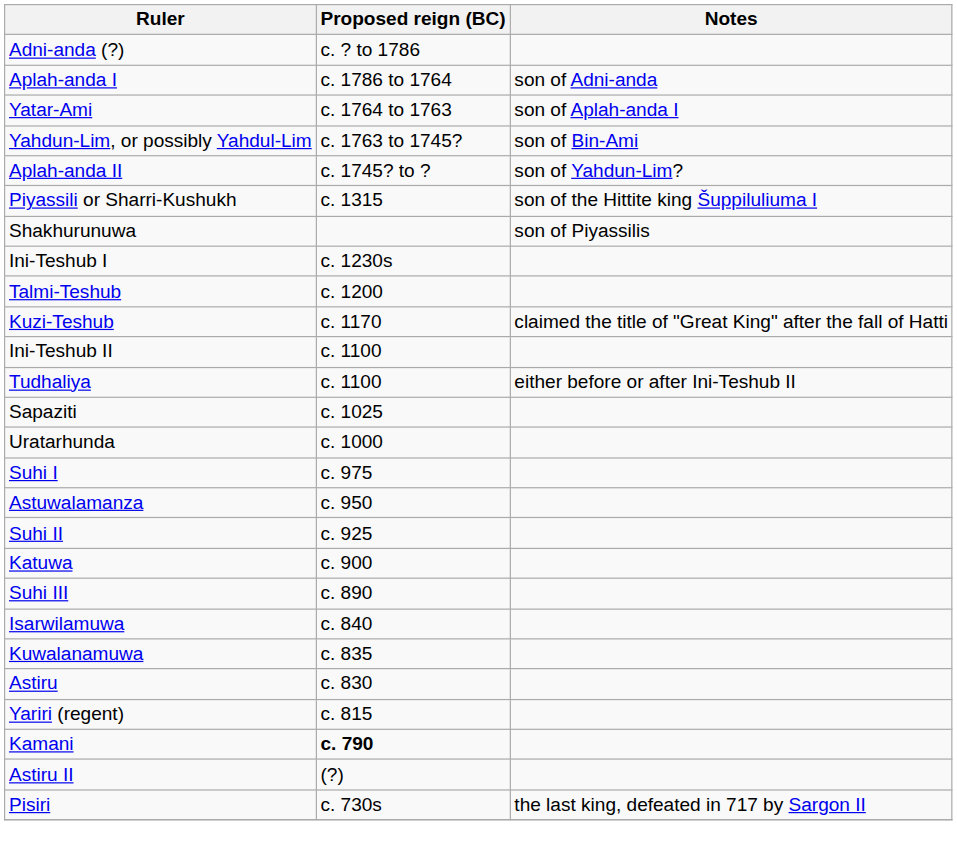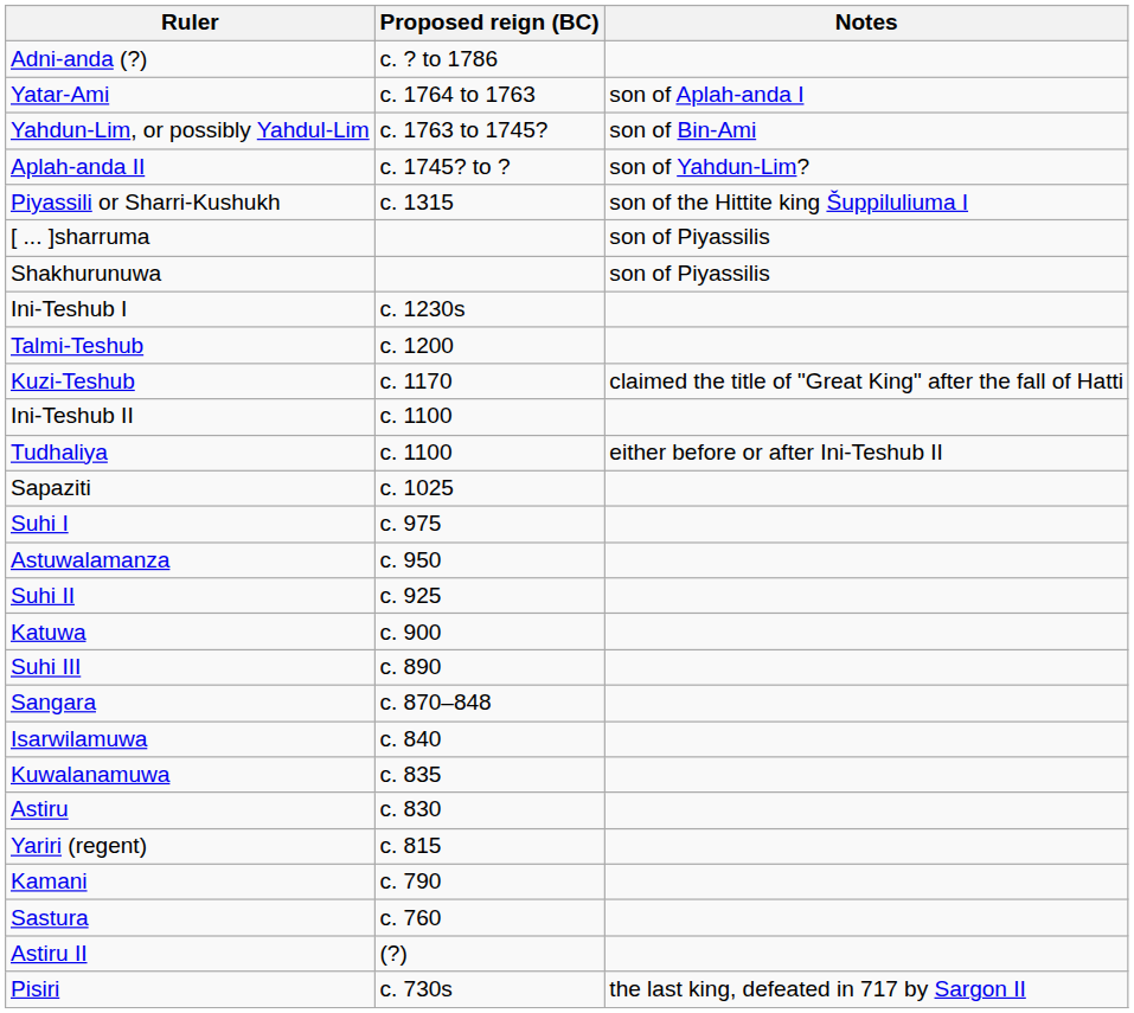 <table class="wikitable">
 <tr>
 <th>Ruler</th>
 <th>Proposed reign (BC)</th>
 <th>Notes</th>
 </tr>
 <tr>
 <td><a href='#'>Adni-anda</a> (?)</td>
 <td>c. ? to 1786</td>
 <td></td>
-</tr>
-<tr>
-<td><a href='#'>Aplah-anda I</a></td>
-<td>c. 1786 to 1764</td>
-<td>son of <a href='#'>Adni-anda</a></td>
 </tr>
 <tr>
 <td><a href='#'>Yatar-Ami</a></td>
 <td>c. 1764 to 1763</td>
 <td>son of <a href='#'>Aplah-anda I</a></td>
 </tr>
 <tr>
 <td><a href='#'>Yahdun-Lim</a>, or possibly <a href='#'>Yahdul-Lim</a></td>
 <td>c. 1763 to 1745?</td>
 <td>son of <a href='#'>Bin-Ami</a></td>
 </tr>
 <tr>
 <td><a href='#'>Aplah-anda II</a></td>
 <td>c. 1745? to ?</td>
 <td>son of <a href='#'>Yahdun-Lim</a>?</td>
 </tr>
 <tr>
 <td><a href='#'>Piyassili</a> or Sharri-Kushukh</td>
 <td>c. 1315</td>
 <td>son of the Hittite king <a href='#'>Šuppiluliuma I</a></td>
+</tr>
+<tr>
+<td>[ ... ]sharruma</td>
+<td></td>
+<td>son of Piyassilis</td>
 </tr>
 <tr>
 <td>Shakhurunuwa</td>
 <td></td>
 <td>son of Piyassilis</td>
 </tr>
 <tr>
 <td>Ini-Teshub I</td>
 <td>c. 1230s</td>
 <td></td>
 </tr>
 <tr>
 <td><a href='#'>Talmi-Teshub</a></td>
 <td>c. 1200</td>
 <td></td>
 </tr>
 <tr>
 <td><a href='#'>Kuzi-Teshub</a></td>
 <td>c. 1170</td>
 <td>claimed the title of "Great King" after the fall of Hatti</td>
 </tr>
 <tr>
 <td>Ini-Teshub II</td>
 <td>c. 1100</td>
 <td></td>
 </tr>
 <tr>
 <td><a href='#'>Tudhaliya</a></td>
 <td>c. 1100</td>
 <td>either before or after Ini-Teshub II</td>
 </tr>
 <tr>
 <td>Sapaziti</td>
 <td>c. 1025</td>
 <td></td>
 </tr>
 <tr>
-<td>Uratarhunda</td>
-<td>c. 1000</td>
-<td></td>
-</tr>
-<tr>
 <td><a href='#'>Suhi I</a></td>
 <td>c. 975</td>
 <td></td>
 </tr>
 <tr>
 <td><a href='#'>Astuwalamanza</a></td>
 <td>c. 950</td>
 <td></td>
 </tr>
 <tr>
 <td><a href='#'>Suhi II</a></td>
 <td>c. 925</td>
 <td></td>
 </tr>
 <tr>
 <td><a href='#'>Katuwa</a></td>
 <td>c. 900</td>
 <td></td>
 </tr>
 <tr>
 <td><a href='#'>Suhi III</a></td>
 <td>c. 890</td>
 <td></td>
 </tr>
 <tr>
+<td><a href='#'>Sangara</a></td>
+<td>c. 870–848</td>
+<td></td>
+</tr>
+<tr>
 <td><a href='#'>Isarwilamuwa</a></td>
 <td>c. 840</td>
 <td></td>
 </tr>
 <tr>
 <td><a href='#'>Kuwalanamuwa</a></td>
 <td>c. 835</td>
 <td></td>
 </tr>
 <tr>
 <td><a href='#'>Astiru</a></td>
 <td>c. 830</td>
 <td></td>
 </tr>
 <tr>
 <td><a href='#'>Yariri</a> (regent)</td>
 <td>c. 815</td>
 <td></td>
 </tr>
 <tr>
 <td><a href='#'>Kamani</a></td>
-<td><strong>c. 790</strong></td>
+<td>c. 790</td>
+<td></td>
+</tr>
+<tr>
+<td><a href='#'>Sastura</a></td>
+<td>c. 760</td>
 <td></td>
 </tr>
 <tr>
 <td><a href='#'>Astiru II</a></td>
 <td>(?)</td>
 <td></td>
 </tr>
 <tr>
 <td><a href='#'>Pisiri</a></td>
 <td>c. 730s</td>
 <td>the last king, defeated in 717 by <a href='#'>Sargon II</a></td>
 </tr>
 <tr>
 </tr>
 </table>
